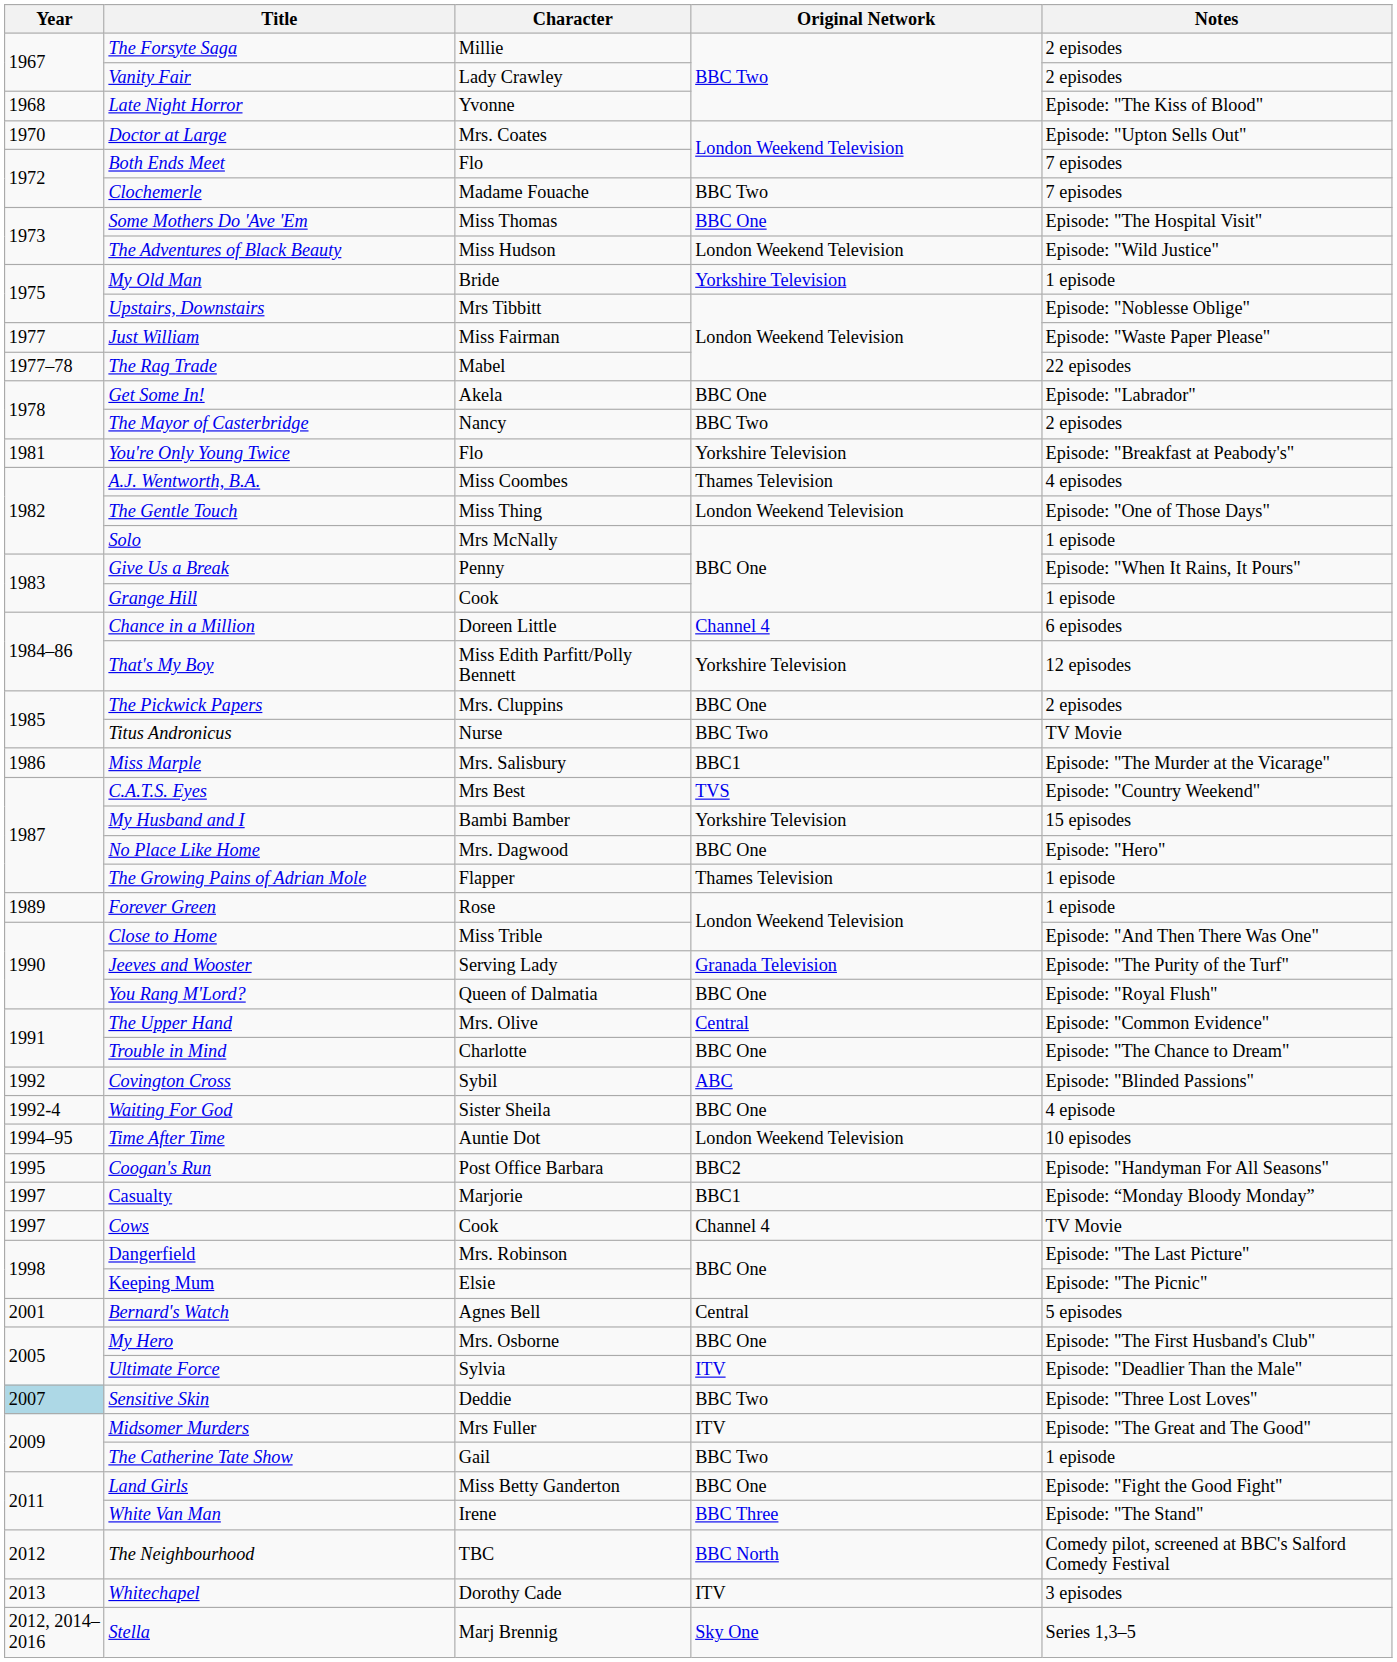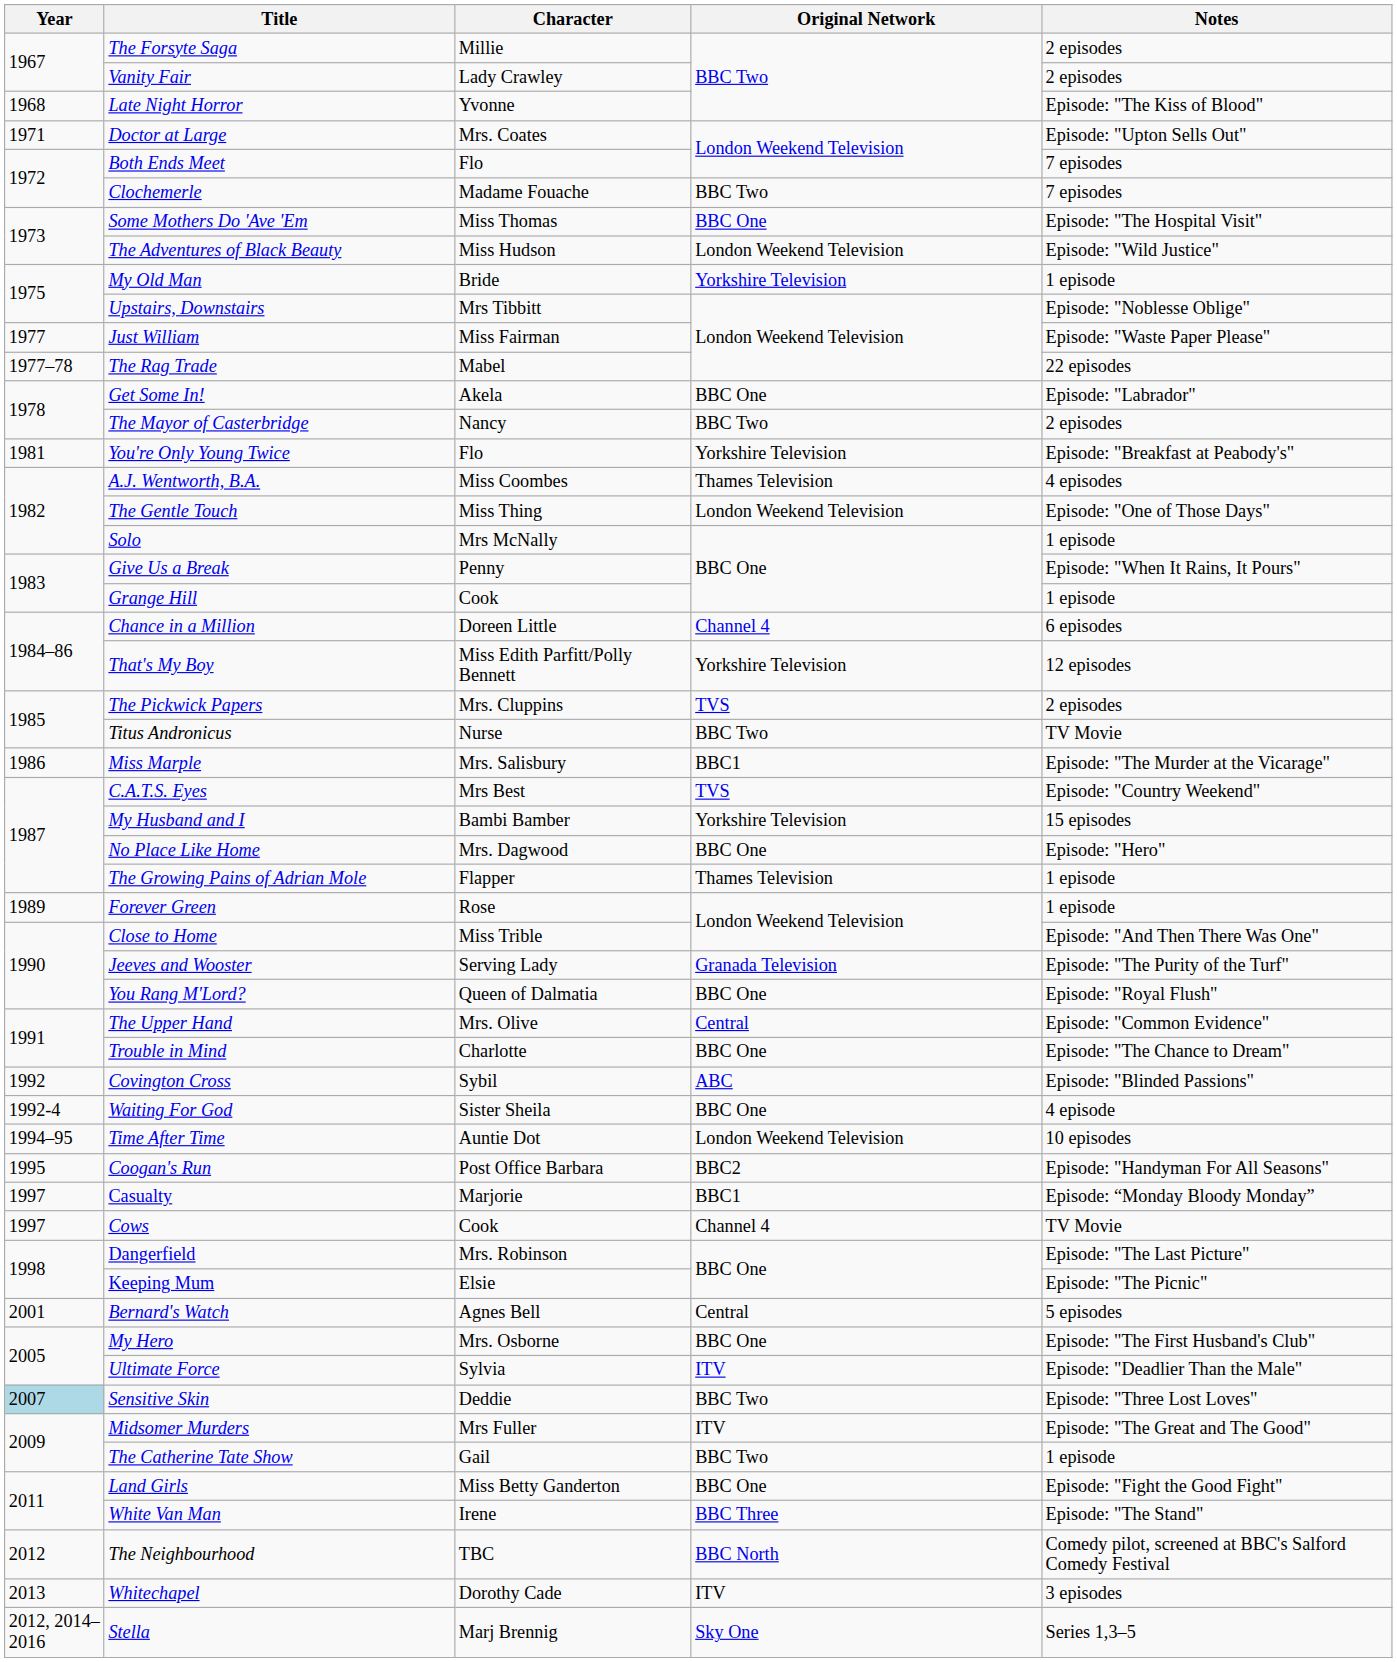 <table class="wikitable">
 <tr>
 <th scope="col" style="width:80px;">Year</th>
 <th scope="col" style="width:300px;">Title</th>
 <th scope="col" style="width:200px;">Character</th>
 <th scope="col" style="width:300px;">Original Network</th>
 <th scope="col" style="width:300px;">Notes</th>
 </tr>
 <tr>
 <td rowspan="2">1967</td>
 <td><em><a href='#'>The Forsyte Saga</a></em></td>
 <td>Millie</td>
 <td rowspan="3"><a href='#'>BBC Two</a></td>
 <td>2 episodes</td>
 </tr>
 <tr>
 <td><em><a href='#'>Vanity Fair</a></em></td>
 <td>Lady Crawley</td>
 <td>2 episodes</td>
 </tr>
 <tr>
 <td>1968</td>
 <td><em><a href='#'>Late Night Horror</a></em></td>
 <td>Yvonne</td>
 <td>Episode: "The Kiss of Blood"</td>
 </tr>
 <tr>
-<td>1970</td>
+<td>1971</td>
 <td><em><a href='#'>Doctor at Large</a></em></td>
 <td>Mrs. Coates</td>
 <td rowspan="2"><a href='#'>London Weekend Television</a></td>
 <td>Episode: "Upton Sells Out"</td>
 </tr>
 <tr>
 <td rowspan="2">1972</td>
 <td><em><a href='#'>Both Ends Meet</a></em></td>
 <td>Flo</td>
 <td>7 episodes</td>
 </tr>
 <tr>
 <td><a href='#'><em>Clochemerle</em></a></td>
 <td>Madame Fouache</td>
 <td>BBC Two</td>
 <td>7 episodes</td>
 </tr>
 <tr>
 <td rowspan="2">1973</td>
 <td><em><a href='#'>Some Mothers Do 'Ave 'Em</a></em></td>
 <td>Miss Thomas</td>
 <td><a href='#'>BBC One</a></td>
 <td>Episode: "The Hospital Visit"</td>
 </tr>
 <tr>
 <td><em><a href='#'>The Adventures of Black Beauty</a></em></td>
 <td>Miss Hudson</td>
 <td>London Weekend Television</td>
 <td>Episode: "Wild Justice"</td>
 </tr>
 <tr>
 <td rowspan="2">1975</td>
 <td><em><a href='#'>My Old Man</a></em></td>
 <td>Bride</td>
 <td><a href='#'>Yorkshire Television</a></td>
 <td>1 episode</td>
 </tr>
 <tr>
 <td><em><a href='#'>Upstairs, Downstairs</a></em></td>
 <td>Mrs Tibbitt</td>
 <td rowspan="3">London Weekend Television</td>
 <td>Episode: "Noblesse Oblige"</td>
 </tr>
 <tr>
 <td>1977</td>
 <td><em><a href='#'>Just William</a></em></td>
 <td>Miss Fairman</td>
 <td>Episode: "Waste Paper Please"</td>
 </tr>
 <tr>
 <td>1977–78</td>
 <td><em><a href='#'>The Rag Trade</a></em></td>
 <td>Mabel</td>
 <td>22 episodes</td>
 </tr>
 <tr>
 <td rowspan="2">1978</td>
 <td><em><a href='#'>Get Some In!</a></em></td>
 <td>Akela</td>
 <td>BBC One</td>
 <td>Episode: "Labrador"</td>
 </tr>
 <tr>
 <td><em><a href='#'>The Mayor of Casterbridge</a></em></td>
 <td>Nancy</td>
 <td>BBC Two</td>
 <td>2 episodes</td>
 </tr>
 <tr>
 <td>1981</td>
 <td><em><a href='#'>You're Only Young Twice</a></em></td>
 <td>Flo</td>
 <td>Yorkshire Television</td>
 <td>Episode: "Breakfast at Peabody's"</td>
 </tr>
 <tr>
 <td rowspan="3">1982</td>
 <td><em><a href='#'>A.J. Wentworth, B.A.</a></em></td>
 <td>Miss Coombes</td>
 <td>Thames Television</td>
 <td>4 episodes</td>
 </tr>
 <tr>
 <td><em><a href='#'>The Gentle Touch</a></em></td>
 <td>Miss Thing</td>
 <td>London Weekend Television</td>
 <td>Episode: "One of Those Days"</td>
 </tr>
 <tr>
 <td><em><a href='#'>Solo</a></em></td>
 <td>Mrs McNally</td>
 <td rowspan="3">BBC One</td>
 <td>1 episode</td>
 </tr>
 <tr>
 <td rowspan="2">1983</td>
 <td><em><a href='#'>Give Us a Break</a></em></td>
 <td>Penny</td>
 <td>Episode: "When It Rains, It Pours"</td>
 </tr>
 <tr>
 <td><em><a href='#'>Grange Hill</a></em></td>
 <td>Cook</td>
 <td>1 episode</td>
 </tr>
 <tr>
 <td rowspan="2">1984–86</td>
 <td><em><a href='#'>Chance in a Million</a></em></td>
 <td>Doreen Little</td>
 <td><a href='#'>Channel 4</a></td>
 <td>6 episodes</td>
 </tr>
 <tr>
 <td><em><a href='#'>That's My Boy</a></em></td>
 <td>Miss Edith Parfitt/Polly Bennett</td>
 <td>Yorkshire Television</td>
 <td>12 episodes</td>
 </tr>
 <tr>
 <td rowspan="2">1985</td>
 <td><a href='#'><em>The Pickwick Papers</em></a></td>
 <td>Mrs. Cluppins</td>
-<td>BBC One</td>
+<td><a href='#'>TVS</a></td>
 <td>2 episodes</td>
 </tr>
 <tr>
 <td><em>Titus Andronicus</em></td>
 <td>Nurse</td>
 <td>BBC Two</td>
 <td>TV Movie </td>
 </tr>
 <tr>
 <td>1986</td>
 <td><a href='#'><em>Miss Marple</em></a></td>
 <td>Mrs. Salisbury</td>
 <td>BBC1</td>
 <td>Episode: "The Murder at the Vicarage"</td>
 </tr>
 <tr>
 <td rowspan="4">1987</td>
 <td><em><a href='#'>C.A.T.S. Eyes</a></em></td>
 <td>Mrs Best</td>
 <td><a href='#'>TVS</a></td>
 <td>Episode: "Country Weekend"</td>
 </tr>
 <tr>
 <td><em><a href='#'>My Husband and I</a></em></td>
 <td>Bambi Bamber</td>
 <td>Yorkshire Television</td>
 <td>15 episodes</td>
 </tr>
 <tr>
 <td><em><a href='#'>No Place Like Home</a></em></td>
 <td>Mrs. Dagwood</td>
 <td>BBC One</td>
 <td>Episode: "Hero"</td>
 </tr>
 <tr>
 <td><a href='#'><em>The Growing Pains of Adrian Mole</em></a></td>
 <td>Flapper</td>
 <td>Thames Television</td>
 <td>1 episode</td>
 </tr>
 <tr>
 <td>1989</td>
 <td><em><a href='#'>Forever Green</a></em></td>
 <td>Rose</td>
 <td rowspan="2">London Weekend Television</td>
 <td>1 episode</td>
 </tr>
 <tr>
 <td rowspan="3">1990</td>
 <td><em><a href='#'>Close to Home</a></em></td>
 <td>Miss Trible</td>
 <td>Episode: "And Then There Was One"</td>
 </tr>
 <tr>
 <td><em><a href='#'>Jeeves and Wooster</a></em></td>
 <td>Serving Lady</td>
 <td><a href='#'>Granada Television</a></td>
 <td>Episode: "The Purity of the Turf"</td>
 </tr>
 <tr>
 <td><a href='#'><em>You Rang M'Lord?</em></a></td>
 <td>Queen of Dalmatia</td>
 <td>BBC One</td>
 <td>Episode: "Royal Flush"</td>
 </tr>
 <tr>
 <td rowspan="2">1991</td>
 <td><em><a href='#'>The Upper Hand</a></em></td>
 <td>Mrs. Olive</td>
 <td><a href='#'>Central</a></td>
 <td>Episode: "Common Evidence"</td>
 </tr>
 <tr>
 <td><a href='#'><em>Trouble in Mind</em></a></td>
 <td>Charlotte</td>
 <td>BBC One</td>
 <td>Episode: "The Chance to Dream"</td>
 </tr>
 <tr>
 <td>1992</td>
 <td><em><a href='#'>Covington Cross</a></em></td>
 <td>Sybil</td>
 <td><a href='#'>ABC</a></td>
 <td>Episode: "Blinded Passions"</td>
 </tr>
 <tr>
 <td>1992-4</td>
 <td><em><a href='#'>Waiting For God</a></em></td>
 <td>Sister Sheila</td>
 <td>BBC One</td>
 <td>4 episode</td>
 </tr>
 <tr>
 <td>1994–95</td>
 <td><em><a href='#'>Time After Time</a></em></td>
 <td>Auntie Dot</td>
 <td>London Weekend Television</td>
 <td>10 episodes</td>
 </tr>
 <tr>
 <td>1995</td>
 <td><em><a href='#'>Coogan's Run</a></em></td>
 <td>Post Office Barbara</td>
 <td>BBC2</td>
 <td>Episode: "Handyman For All Seasons"</td>
 </tr>
 <tr>
 <td>1997</td>
 <td><a href='#'>Casualty</a></td>
 <td>Marjorie</td>
 <td>BBC1</td>
 <td>Episode: “Monday Bloody Monday”</td>
 </tr>
 <tr>
 <td>1997</td>
 <td><em><a href='#'>Cows</a></em></td>
 <td>Cook</td>
 <td>Channel 4</td>
 <td>TV Movie </td>
 </tr>
 <tr>
 <td rowspan="2">1998</td>
 <td><a href='#'>Dangerfield</a></td>
 <td>Mrs. Robinson</td>
 <td rowspan="2">BBC One</td>
 <td>Episode: "The Last Picture"</td>
 </tr>
 <tr>
 <td><a href='#'>Keeping Mum</a></td>
 <td>Elsie</td>
 <td>Episode: "The Picnic"</td>
 </tr>
 <tr>
 <td>2001</td>
 <td><em><a href='#'>Bernard's Watch</a></em></td>
 <td>Agnes Bell</td>
 <td>Central</td>
 <td>5 episodes</td>
 </tr>
 <tr>
 <td rowspan="2">2005</td>
 <td><em><a href='#'>My Hero</a></em></td>
 <td>Mrs. Osborne</td>
 <td>BBC One</td>
 <td>Episode: "The First Husband's Club"</td>
 </tr>
 <tr>
 <td><em><a href='#'>Ultimate Force</a></em></td>
 <td>Sylvia</td>
 <td><a href='#'>ITV</a></td>
 <td>Episode: "Deadlier Than the Male"</td>
 </tr>
 <tr>
 <td style="background: lightblue;">2007</td>
 <td><a href='#'><em>Sensitive Skin</em></a></td>
 <td>Deddie</td>
 <td>BBC Two</td>
 <td>Episode: "Three Lost Loves" </td>
 </tr>
 <tr>
 <td rowspan="2">2009</td>
 <td><em><a href='#'>Midsomer Murders</a></em></td>
 <td>Mrs Fuller</td>
 <td>ITV</td>
 <td>Episode: "The Great and The Good"</td>
 </tr>
 <tr>
 <td><em><a href='#'>The Catherine Tate Show</a></em></td>
 <td>Gail</td>
 <td>BBC Two</td>
 <td>1 episode </td>
 </tr>
 <tr>
 <td rowspan="2">2011</td>
 <td><a href='#'><em>Land Girls</em></a></td>
 <td>Miss Betty Ganderton</td>
 <td>BBC One</td>
 <td>Episode: "Fight the Good Fight"</td>
 </tr>
 <tr>
 <td><em><a href='#'>White Van Man</a></em></td>
 <td>Irene</td>
 <td><a href='#'>BBC Three</a></td>
 <td>Episode: "The Stand"</td>
 </tr>
 <tr>
 <td>2012</td>
 <td><em>The Neighbourhood</em></td>
 <td>TBC</td>
 <td><a href='#'>BBC North</a></td>
 <td>Comedy pilot, screened at BBC's Salford Comedy Festival</td>
 </tr>
 <tr>
 <td>2013</td>
 <td><em><a href='#'>Whitechapel</a></em></td>
 <td>Dorothy Cade</td>
 <td>ITV</td>
 <td>3 episodes</td>
 </tr>
 <tr>
 <td>2012, 2014–2016</td>
 <td><em><a href='#'>Stella</a></em></td>
 <td>Marj Brennig</td>
 <td><a href='#'>Sky One</a></td>
 <td>Series 1,3–5</td>
 </tr>
 </table>
